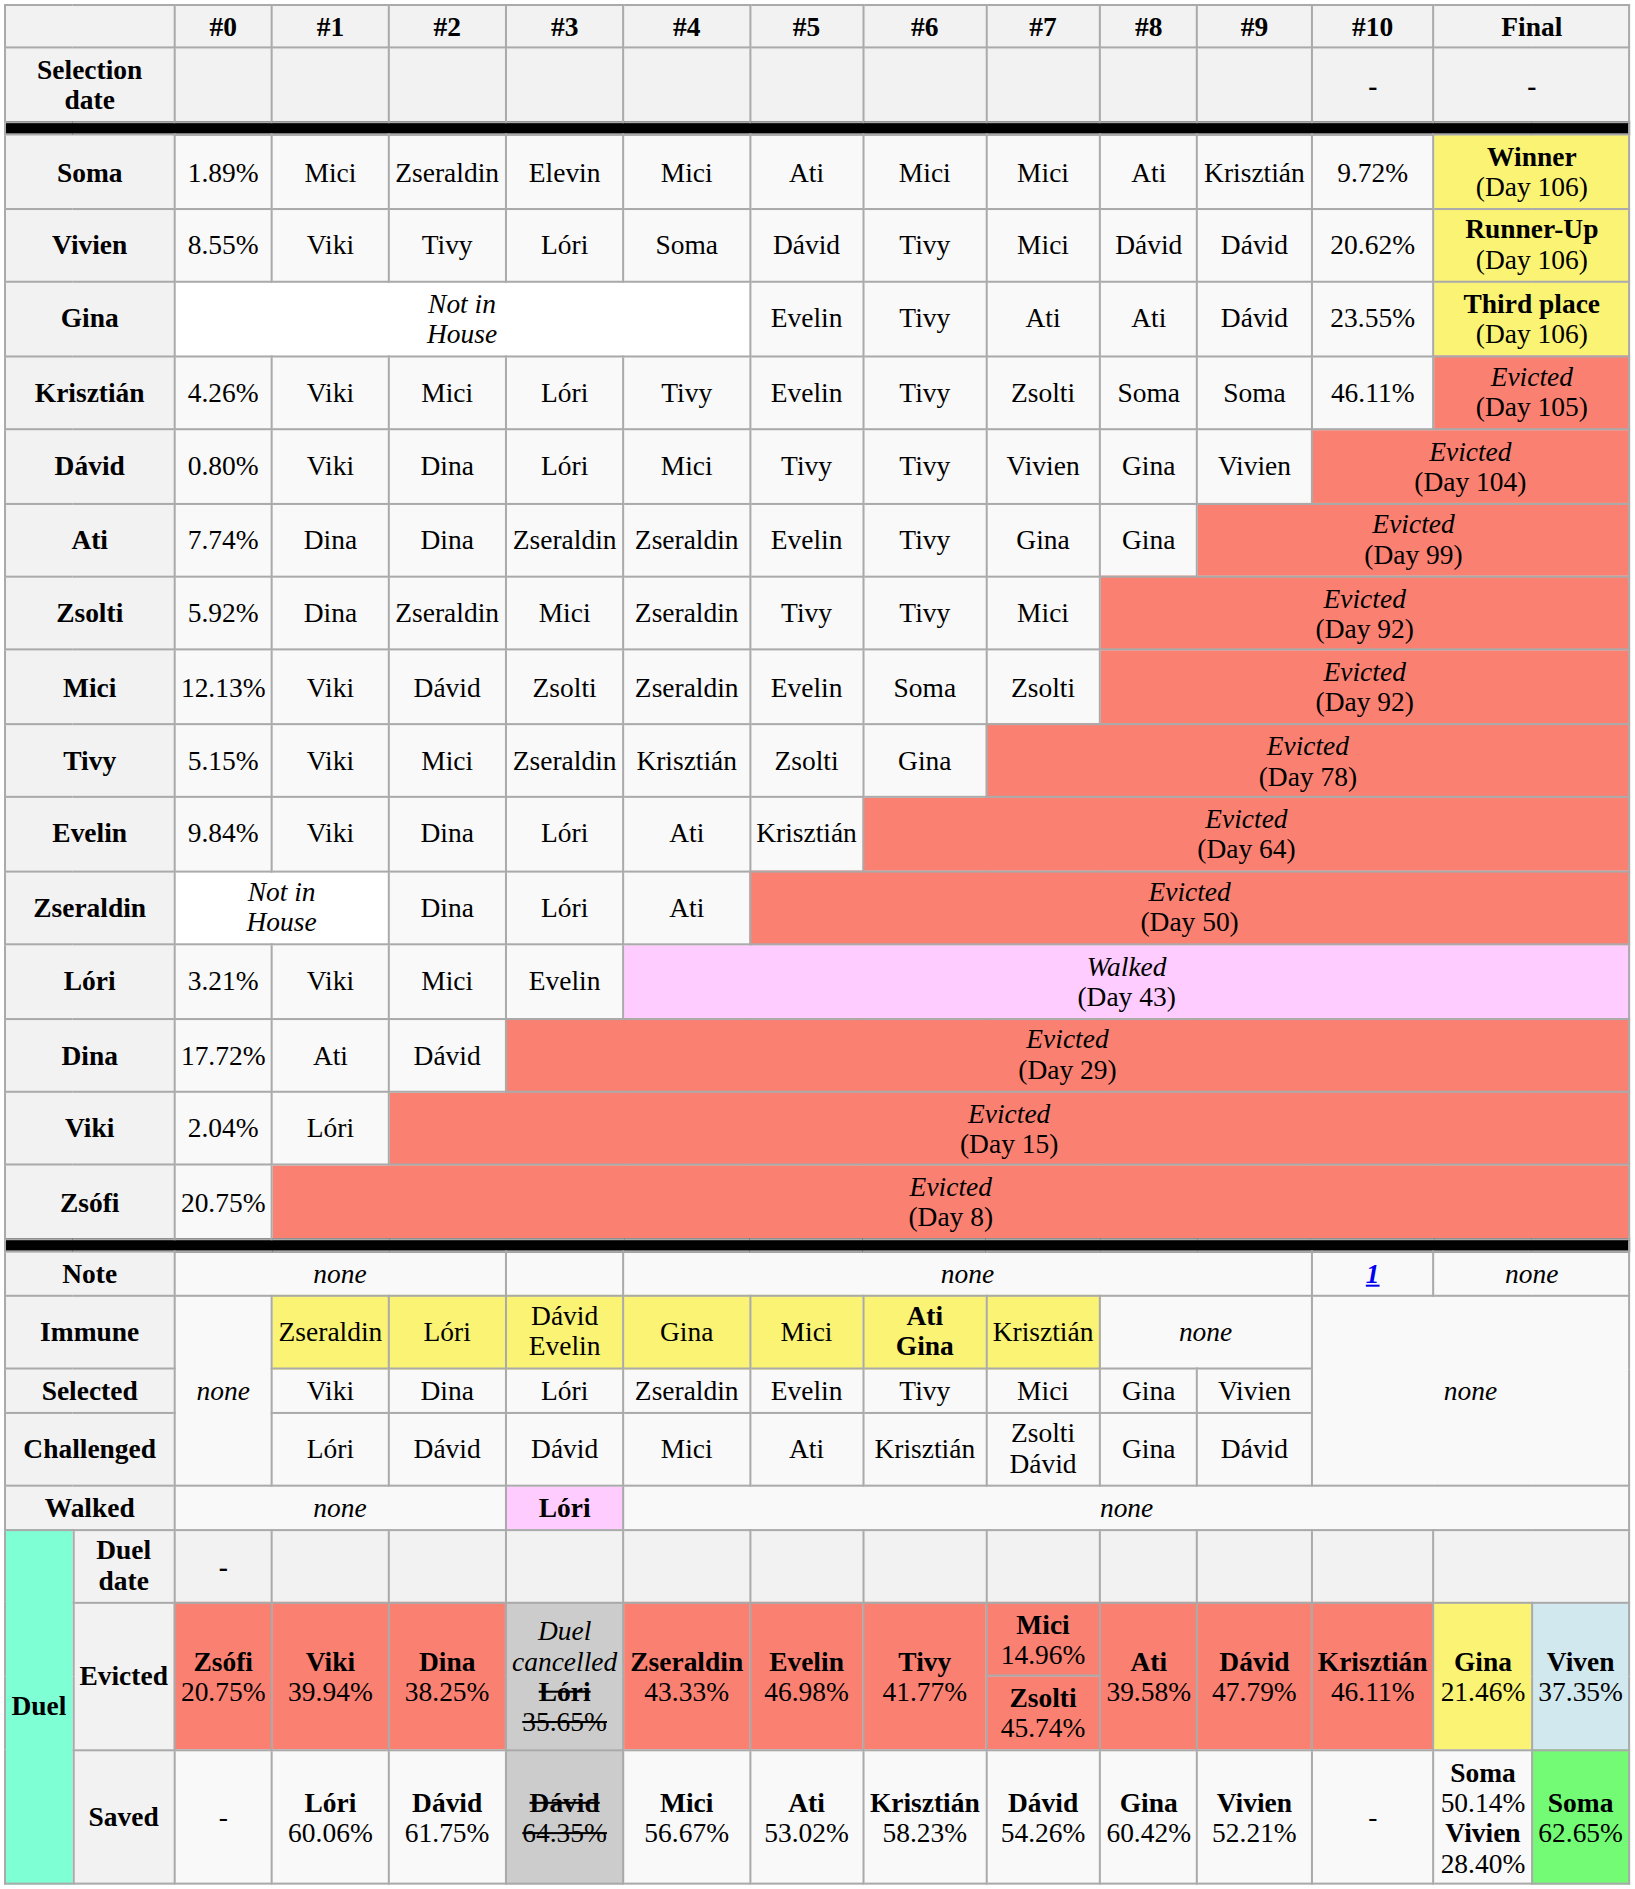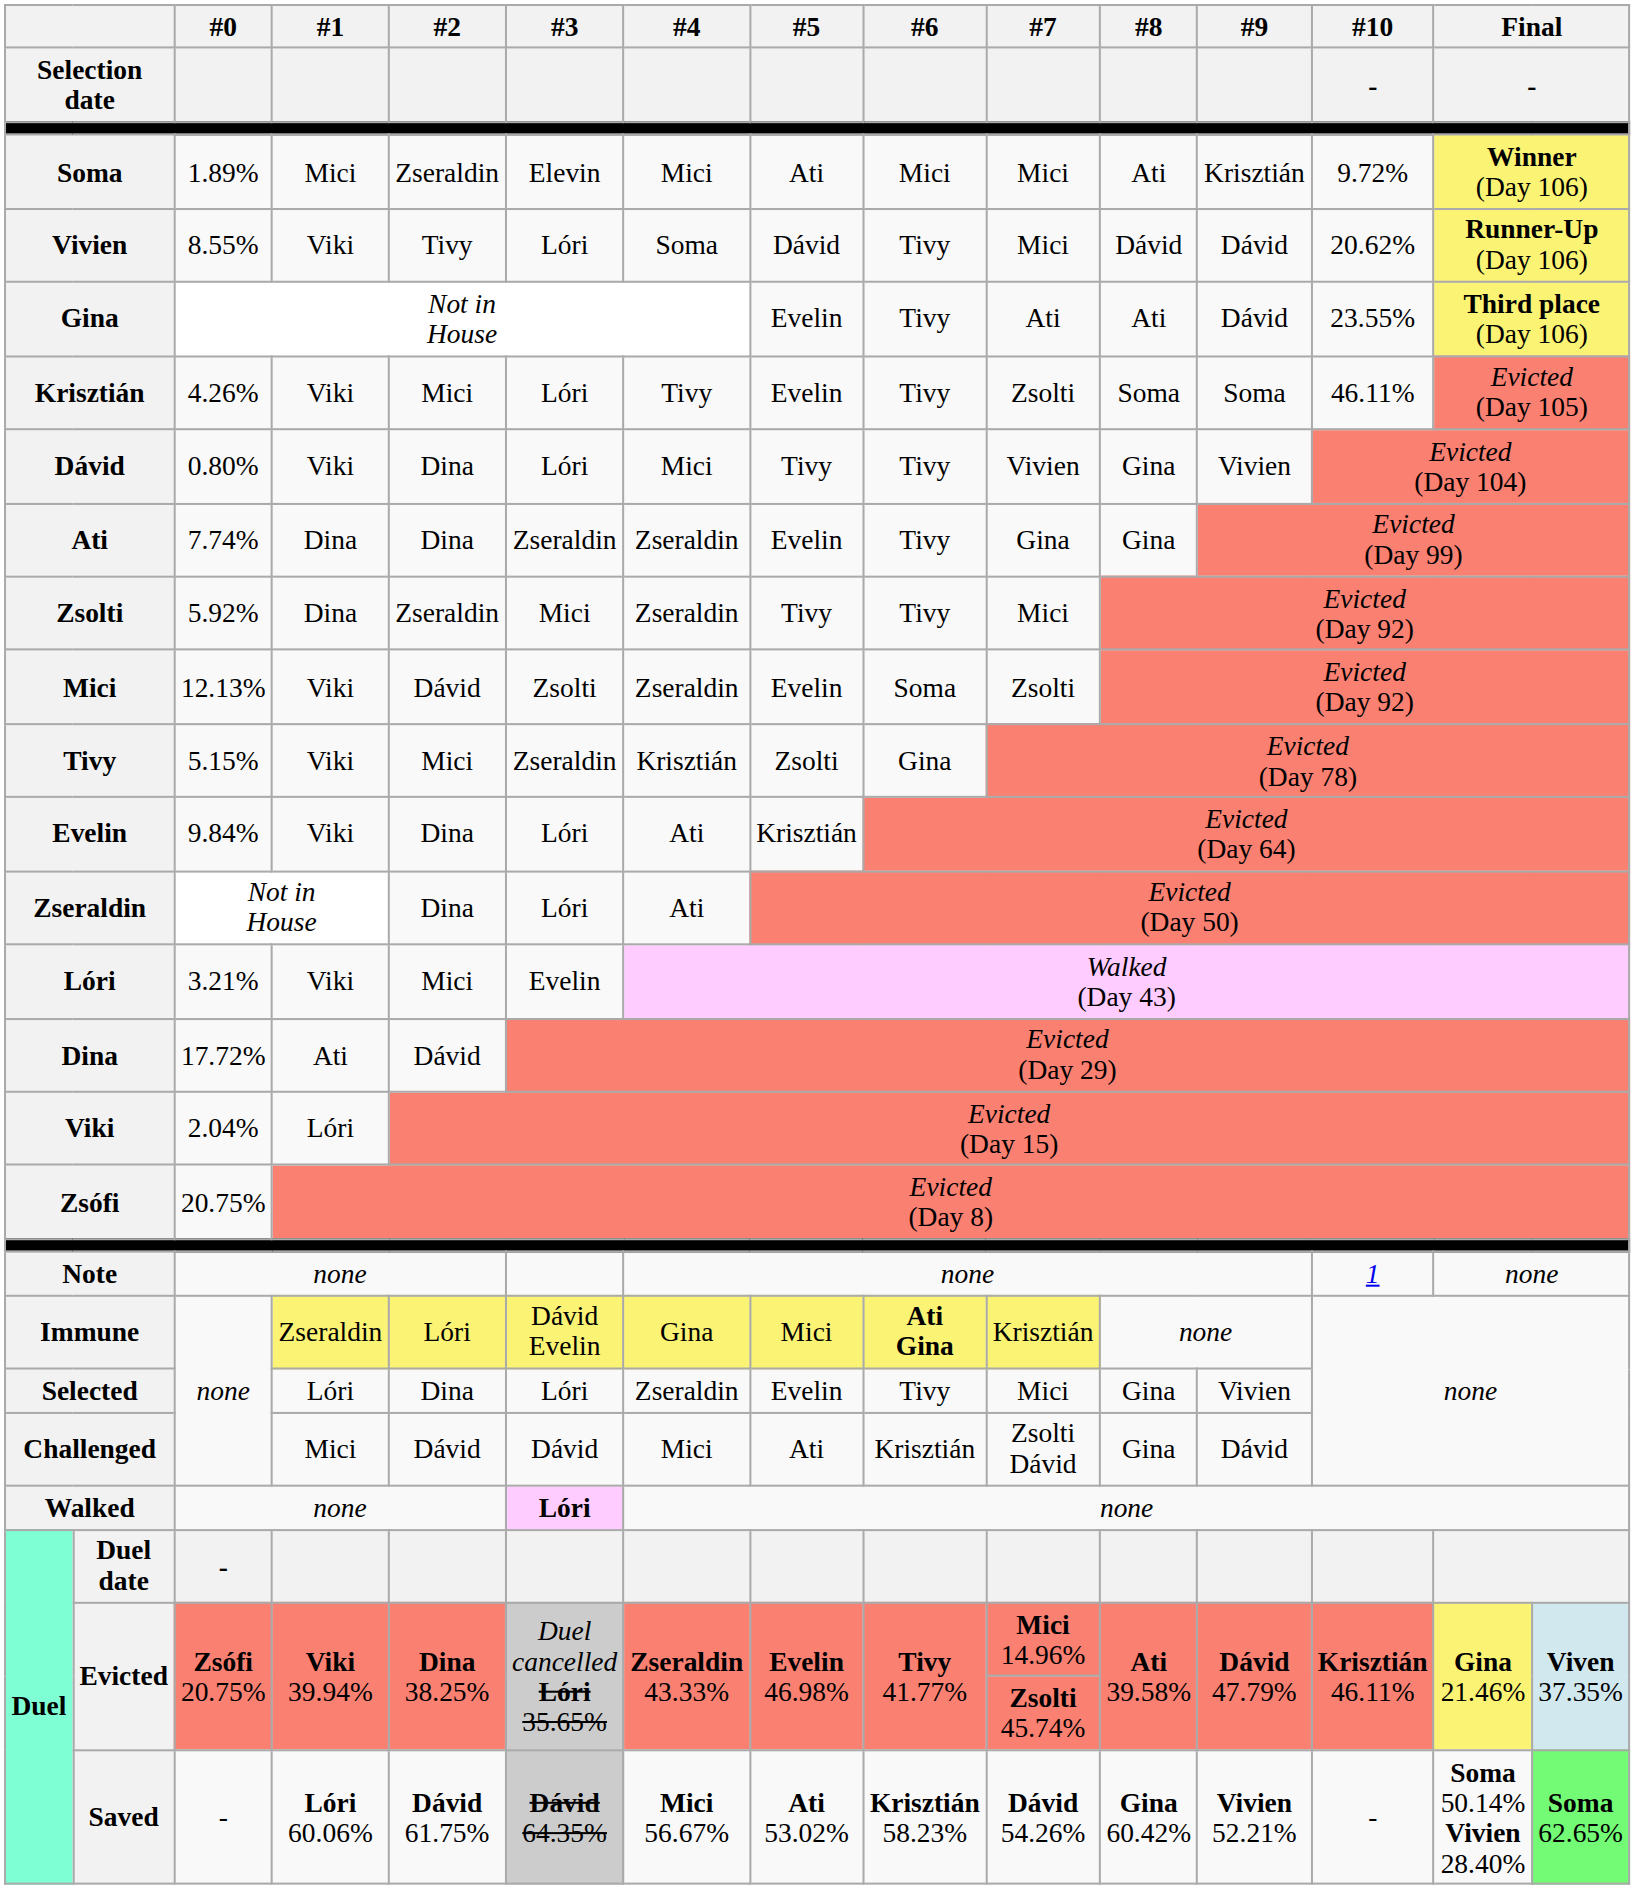 <table class="wikitable" style="text-align:center; font-size:85%; width:100%; line-height:15px;">
 <tr>
 <th colspan="2" style="width:5%;"></th>
 <th style="width:5%;">#0</th>
 <th style="width:5%;">#1</th>
 <th style="width:5%;">#2</th>
 <th style="width:5%;">#3</th>
 <th style="width:5%;">#4</th>
 <th style="width:5%;">#5</th>
 <th style="width:5%;">#6</th>
 <th style="width:5%;">#7</th>
 <th style="width:5%;">#8</th>
 <th style="width:5%;">#9</th>
 <th style="width:5%;">#10</th>
 <th style="width:5%;" colspan="2">Final</th>
 </tr>
 <tr>
 <th colspan="2">Selection date</th>
 <th></th>
 <th></th>
 <th></th>
 <th></th>
 <th></th>
 <th></th>
 <th></th>
 <th></th>
 <th></th>
 <th></th>
 <th>-</th>
 <th colspan="2">-</th>
 </tr>
 <tr>
 <td colspan="15" style="background:black;"></td>
 </tr>
 <tr>
 <th colspan="2">Soma</th>
 <td>1.89%</td>
 <td>Mici</td>
 <td>Zseraldin</td>
 <td>Elevin</td>
 <td>Mici</td>
 <td>Ati</td>
 <td>Mici</td>
 <td>Mici</td>
 <td>Ati</td>
 <td>Krisztián</td>
 <td>9.72%</td>
 <td colspan="2" style="background:#FBF373;"><strong>Winner</strong><br>(Day 106)</td>
 </tr>
 <tr>
 <th colspan="2">Vivien</th>
 <td>8.55%</td>
 <td>Viki</td>
 <td>Tivy</td>
 <td>Lóri</td>
 <td>Soma</td>
 <td>Dávid</td>
 <td>Tivy</td>
 <td>Mici</td>
 <td>Dávid</td>
 <td>Dávid</td>
 <td>20.62%</td>
 <td colspan="2" style="background:#FBF373;"><strong>Runner-Up</strong><br>(Day 106)</td>
 </tr>
 <tr>
 <th colspan="2">Gina</th>
 <td colspan="5" style="background:white;"><em>Not in<br>House</em></td>
 <td>Evelin</td>
 <td>Tivy</td>
 <td>Ati</td>
 <td>Ati</td>
 <td>Dávid</td>
 <td>23.55%</td>
 <td colspan="2" style="background:#FBF373;"><strong>Third place</strong><br>(Day 106)</td>
 </tr>
 <tr>
 <th colspan="2">Krisztián</th>
 <td>4.26%</td>
 <td>Viki</td>
 <td>Mici</td>
 <td>Lóri</td>
 <td>Tivy</td>
 <td>Evelin</td>
 <td>Tivy</td>
 <td>Zsolti</td>
 <td>Soma</td>
 <td>Soma</td>
 <td>46.11%</td>
 <td colspan="2" style="background:salmon;"><em>Evicted</em><br>(Day 105)</td>
 </tr>
 <tr>
 <th colspan="2">Dávid</th>
 <td>0.80%</td>
 <td>Viki</td>
 <td>Dina</td>
 <td>Lóri</td>
 <td>Mici</td>
 <td>Tivy</td>
 <td>Tivy</td>
 <td>Vivien</td>
 <td>Gina</td>
 <td>Vivien</td>
 <td colspan="3" style="background:salmon;"><em>Evicted</em><br>(Day 104)</td>
 </tr>
 <tr>
 <th colspan="2">Ati</th>
 <td>7.74%</td>
 <td>Dina</td>
 <td>Dina</td>
 <td>Zseraldin</td>
 <td>Zseraldin</td>
 <td>Evelin</td>
 <td>Tivy</td>
 <td>Gina</td>
 <td>Gina</td>
 <td colspan="4" style="background:salmon;"><em>Evicted</em><br>(Day 99)</td>
 </tr>
 <tr>
 <th colspan="2">Zsolti</th>
 <td>5.92%</td>
 <td>Dina</td>
 <td>Zseraldin</td>
 <td>Mici</td>
 <td>Zseraldin</td>
 <td>Tivy</td>
 <td>Tivy</td>
 <td>Mici</td>
 <td colspan="5" style="background:salmon;"><em>Evicted</em><br>(Day 92)</td>
 </tr>
 <tr>
 <th colspan="2">Mici</th>
 <td>12.13%</td>
 <td>Viki</td>
 <td>Dávid</td>
 <td>Zsolti</td>
 <td>Zseraldin</td>
 <td>Evelin</td>
 <td>Soma</td>
 <td>Zsolti</td>
 <td colspan="5" style="background:salmon;"><em>Evicted</em><br>(Day 92)</td>
 </tr>
 <tr>
 <th colspan="2">Tivy</th>
 <td>5.15%</td>
 <td>Viki</td>
 <td>Mici</td>
 <td>Zseraldin</td>
 <td>Krisztián</td>
 <td>Zsolti</td>
 <td>Gina</td>
 <td colspan="6" style="background:salmon;"><em>Evicted</em><br>(Day 78)</td>
 </tr>
 <tr>
 <th colspan="2">Evelin</th>
 <td>9.84%</td>
 <td>Viki</td>
 <td>Dina</td>
 <td>Lóri</td>
 <td>Ati</td>
 <td>Krisztián</td>
 <td colspan="7" style="background:salmon;"><em>Evicted</em><br>(Day 64)</td>
 </tr>
 <tr>
 <th colspan="2">Zseraldin</th>
 <td colspan="2" style="background:white;"><em>Not in<br>House</em></td>
 <td>Dina</td>
 <td>Lóri</td>
 <td>Ati</td>
 <td colspan="8" style="background:salmon;"><em>Evicted</em><br>(Day 50)</td>
 </tr>
 <tr>
 <th colspan="2">Lóri</th>
 <td>3.21%</td>
 <td>Viki</td>
 <td>Mici</td>
 <td>Evelin</td>
 <td colspan="9" style="background:#fcf;"><em>Walked</em><br>(Day 43)</td>
 </tr>
 <tr>
 <th colspan="2">Dina</th>
 <td>17.72%</td>
 <td>Ati</td>
 <td>Dávid</td>
 <td colspan="10" style="background:salmon;"><em>Evicted</em><br>(Day 29)</td>
 </tr>
 <tr>
 <th colspan="2">Viki</th>
 <td>2.04%</td>
 <td>Lóri</td>
 <td colspan="11" style="background:salmon;"><em>Evicted</em><br>(Day 15)</td>
 </tr>
 <tr>
 <th colspan="2">Zsófi</th>
 <td>20.75%</td>
 <td colspan="12" style="background:salmon;"><em>Evicted</em><br>(Day 8)</td>
 </tr>
 <tr>
 <td colspan="15" style="background:black;"></td>
 </tr>
 <tr>
 <th colspan="2">Note</th>
 <td colspan="3"><em>none</em></td>
 <td></td>
 <td colspan="6"><em>none</em></td>
-<td><strong><em><a href='#'>1</a></em></strong></td>
+<td><em><a href='#'>1</a></em></td>
 <td colspan="2"><em>none</em></td>
 </tr>
 <tr>
 <th colspan="2">Immune</th>
 <td rowspan="3"><em>none</em></td>
 <td style="background:#FBF373;">Zseraldin</td>
 <td style="background:#FBF373;">Lóri</td>
 <td style="background:#FBF373;">Dávid<br>Evelin</td>
 <td style="background:#FBF373;">Gina</td>
 <td style="background:#FBF373;">Mici</td>
 <td style="background:#FBF373;"><strong>Ati<br>Gina</strong></td>
 <td style="background:#FBF373;">Krisztián</td>
 <td colspan="2"><em>none</em></td>
 <td colspan="3" rowspan="3"><em>none</em></td>
 </tr>
 <tr>
 <th colspan="2">Selected</th>
-<td>Viki</td>
+<td>Lóri</td>
 <td>Dina</td>
 <td>Lóri</td>
 <td>Zseraldin</td>
 <td>Evelin</td>
 <td>Tivy</td>
 <td>Mici</td>
 <td>Gina</td>
 <td>Vivien</td>
 </tr>
 <tr>
 <th colspan="2">Challenged</th>
-<td>Lóri</td>
+<td>Mici</td>
 <td>Dávid</td>
 <td>Dávid</td>
 <td>Mici</td>
 <td>Ati</td>
 <td>Krisztián</td>
 <td>Zsolti<br>Dávid</td>
 <td>Gina</td>
 <td>Dávid</td>
 </tr>
 <tr>
 <th colspan="2">Walked</th>
 <td colspan="3"><em>none</em></td>
 <td style="background:#fcf"><strong>Lóri</strong></td>
 <td colspan="9"><em>none</em></td>
 </tr>
 <tr>
 <th rowspan="4" style="background:#7FFFD4">Duel</th>
 <th>Duel date</th>
 <th>-</th>
 <th></th>
 <th></th>
 <th></th>
 <th></th>
 <th></th>
 <th></th>
 <th></th>
 <th></th>
 <th></th>
 <th></th>
 <th colspan="2"></th>
 </tr>
 <tr>
 <th rowspan="2">Evicted</th>
 <td rowspan="2" style="background:salmon"><strong>Zsófi</strong><br>20.75%<br></td>
 <td rowspan="2" style="background:salmon"><strong>Viki</strong><br>39.94%<br></td>
 <td rowspan="2" style="background:salmon"><strong>Dina</strong><br>38.25%<br></td>
 <td style="background:#ccc;" rowspan="2"><em>Duel<br>cancelled</em><br><s><strong>Lóri</strong><br>35.65%<br></s></td>
 <td rowspan="2" style="background:salmon"><strong>Zseraldin </strong><br>43.33%<br></td>
 <td rowspan="2" style="background:salmon"><strong>Evelin </strong><br>46.98%<br></td>
 <td rowspan="2" style="background:salmon"><strong>Tivy</strong> <br>41.77%<br></td>
 <td style="background:salmon"><strong>Mici</strong><br>14.96%<br></td>
 <td rowspan="2" style="background:salmon"><strong>Ati</strong><br>39.58%<br></td>
 <td rowspan="2" style="background:salmon"><strong>Dávid</strong><br>47.79%<br></td>
 <td rowspan="2" style="background:salmon"><strong>Krisztián</strong><br>46.11%<br></td>
 <td rowspan="2" style="background:#FBF373"><strong>Gina</strong><br>21.46%<br></td>
 <td rowspan="2" style="background:#D1E8EF"><strong>Viven</strong><br>37.35%<br></td>
 </tr>
 <tr>
 <td style="background:salmon"><strong>Zsolti</strong> <br>45.74%<br></td>
 </tr>
 <tr>
 <th>Saved</th>
 <td>-</td>
 <td><strong>Lóri</strong><br>60.06%</td>
 <td><strong>Dávid</strong><br>61.75%</td>
 <td style="background:#ccc;"><s><strong>Dávid</strong><br>64.35%</s></td>
 <td><strong>Mici</strong><br>56.67%</td>
 <td><strong>Ati</strong><br>53.02%</td>
 <td><strong>Krisztián</strong><br>58.23%</td>
 <td><strong>Dávid</strong><br>54.26%</td>
 <td><strong>Gina</strong><br>60.42%</td>
 <td><strong>Vivien</strong><br>52.21%</td>
 <td>-</td>
 <td><strong>Soma</strong><br>50.14%<br><strong>Vivien</strong><br>28.40%</td>
 <td rowspan="2" style="background:#73FB76"><strong>Soma</strong><br>62.65%<br></td>
 </tr>
 </table>
